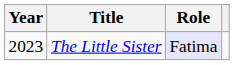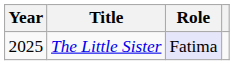 <table class="wikitable sortable">
 <tr>
 <th>Year</th>
 <th>Title</th>
 <th>Role</th>
 <th class="unsortable"></th>
 </tr>
 <tr>
-<td>2023</td>
+<td>2025</td>
 <td><em><a href='#'>The Little Sister</a></em></td>
 <td style="background: lavender;">Fatima</td>
 <td></td>
 </tr>
 </table>
